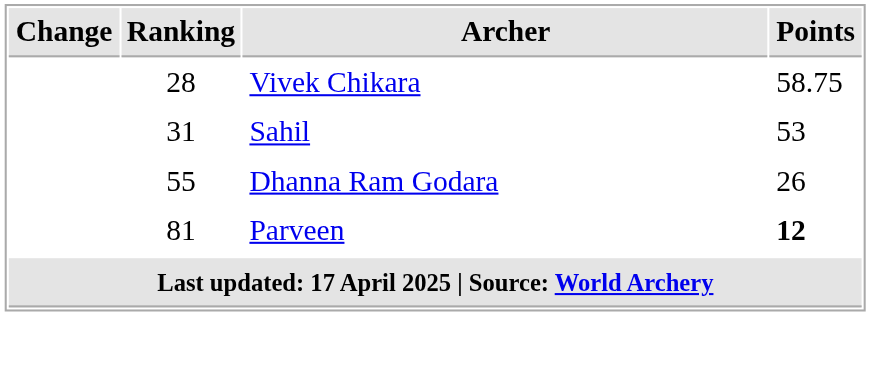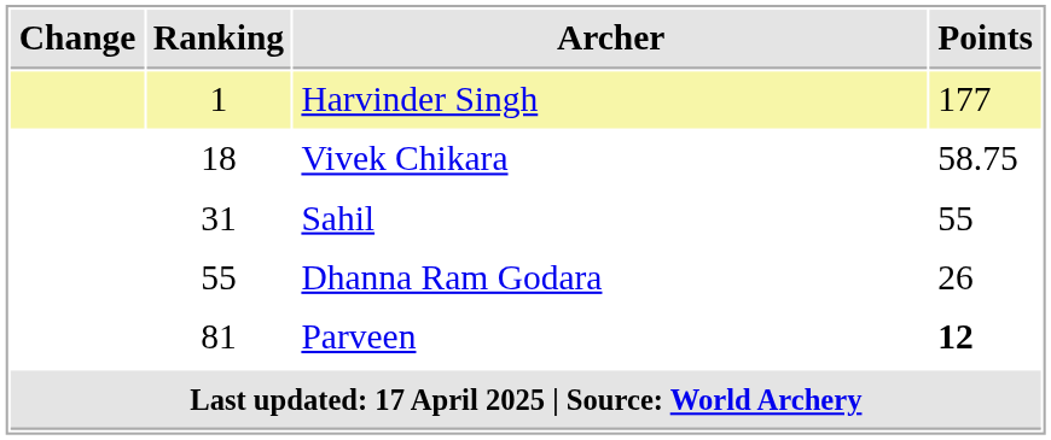 <table cellspacing="1" cellpadding="3" style="border:1px solid #aaa; font-size:90%; float: left; margin-left: 1em;">
 <tr style="background:#e4e4e4;">
 <th style="border-bottom:1px solid #aaa; width:10px;">Change</th>
 <th style="border-bottom:1px solid #aaa; width:10px;">Ranking</th>
 <th style="border-bottom:1px solid #aaa; width:250px;">Archer</th>
 <th style="border-bottom:1px solid #aaa; width:30px;">Points</th>
 </tr>
+<tr style="background:#f7f6a8">
+<td style="text-align:center;"></td>
+<td style="text-align:center;">1</td>
+<td><a href='#'>Harvinder Singh</a></td>
+<td>177</td>
+</tr>
 <tr>
 <td style="text-align:center;"></td>
-<td style="text-align:center;">28</td>
+<td style="text-align:center;">18</td>
 <td><a href='#'>Vivek Chikara</a></td>
 <td>58.75</td>
 </tr>
 <tr>
 <td style="text-align:center;"></td>
 <td style="text-align:center;">31</td>
 <td><a href='#'>Sahil</a></td>
-<td>53</td>
+<td>55</td>
 </tr>
 <tr>
 <td style="text-align:center;"></td>
 <td style="text-align:center;">55</td>
 <td><a href='#'>Dhanna Ram Godara</a></td>
 <td>26</td>
 </tr>
 <tr>
 <td style="text-align:center;"></td>
 <td style="text-align:center;">81</td>
 <td><a href='#'>Parveen</a></td>
 <td><strong>12</strong></td>
 </tr>
 <tr>
 </tr>
 <tr style="background:#e4e4e4;">
 <th colspan=4 style="border-bottom:1px solid #aaa; width:10px;"><small>Last updated: 17 April 2025 | Source: <a href='#'>World Archery</a></small></th>
 </tr>
 </table>
